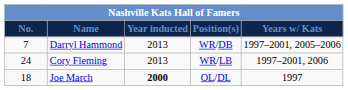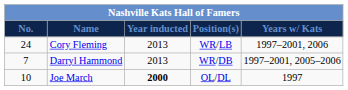 <table class="wikitable sortable">
 <tr>
 <td colspan="5" style= "background: #648fcc; color: white" align="center"><strong>Nashville Kats Hall of Famers</strong></td>
 </tr>
 <tr>
 <th width=60px style="background: #0d254c; color: #648fcc">No.</th>
 <th style="background: #0d254c; color: #648fcc">Name</th>
 <th style="background: #0d254c; color: #648fcc">Year inducted</th>
 <th style="background: #0d254c; color: #648fcc">Position(s)</th>
 <th style="background: #0d254c; color: #648fcc">Years w/ Kats</th>
 </tr>
 <tr>
+<td style="text-align:center;">24</td>
+<td><a href='#'>Cory Fleming</a></td>
+<td style="text-align:center;">2013</td>
+<td style="text-align:center;"><a href='#'>WR</a>/<a href='#'>LB</a></td>
+<td style="text-align:center;">1997–2001, 2006</td>
+</tr>
+<tr>
 <td style="text-align:center;">7</td>
 <td><a href='#'>Darryl Hammond</a></td>
 <td style="text-align:center;">2013</td>
 <td style="text-align:center;"><a href='#'>WR</a>/<a href='#'>DB</a></td>
 <td style="text-align:center;">1997–2001, 2005–2006</td>
 </tr>
 <tr>
-<td style="text-align:center;">24</td>
-<td><a href='#'>Cory Fleming</a></td>
-<td style="text-align:center;">2013</td>
-<td style="text-align:center;"><a href='#'>WR</a>/<a href='#'>LB</a></td>
-<td style="text-align:center;">1997–2001, 2006</td>
-</tr>
-<tr>
-<td style="text-align:center;">18</td>
+<td style="text-align:center;">10</td>
 <td><a href='#'>Joe March</a></td>
 <td style="text-align:center;"><strong>2000</strong></td>
 <td style="text-align:center;"><a href='#'>OL</a>/<a href='#'>DL</a></td>
 <td style="text-align:center;">1997</td>
 </tr>
 </table>
